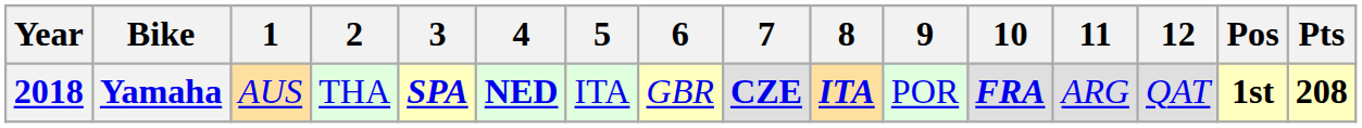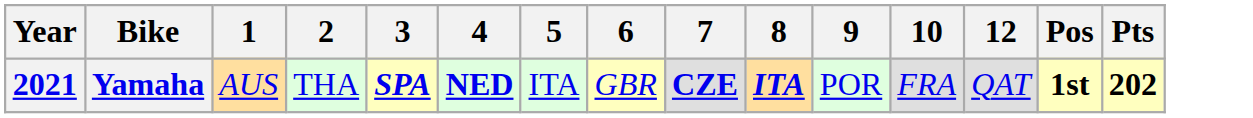 <table class="wikitable" style="text-align:center; font-size:90%">
 <tr>
 <th>Year</th>
 <th>Bike</th>
 <th>1</th>
 <th>2</th>
 <th>3</th>
 <th>4</th>
 <th>5</th>
 <th>6</th>
 <th>7</th>
 <th>8</th>
 <th>9</th>
 <th>10</th>
-<th>11</th>
 <th>12</th>
 <th>Pos</th>
 <th>Pts</th>
 </tr>
 <tr>
-<th><a href='#'>2018</a></th>
+<th><a href='#'>2021</a></th>
 <th><a href='#'>Yamaha</a></th>
 <td style="background:#ffdf9f;"><em><a href='#'>AUS</a></em><br></td>
 <td style="background:#dfffdf;"><a href='#'>THA</a><br></td>
 <td style="background:#ffffbf;"><strong><em><a href='#'>SPA</a></em></strong><br></td>
 <td style="background:#dfffdf;"><strong><a href='#'>NED</a></strong><br></td>
 <td style="background:#dfffdf;"><a href='#'>ITA</a><br></td>
 <td style="background:#ffffbf;"><em><a href='#'>GBR</a></em><br></td>
 <td style="background:#dfdfdf;"><strong><a href='#'>CZE</a></strong><br></td>
 <td style="background:#ffdf9f;"><strong><em><a href='#'>ITA</a></em><br></strong></td>
 <td style="background:#dfffdf;"><a href='#'>POR</a><br></td>
-<td style="background:#dfdfdf;"><strong><em><a href='#'>FRA</a></em><br></strong></td>
-<td style="background:#dfdfdf;"><em><a href='#'>ARG</a></em><br></td>
+<td style="background:#dfdfdf;"><em><a href='#'>FRA</a></em><br></td>
 <td style="background:#dfdfdf;"><em><a href='#'>QAT</a></em><br></td>
 <th style="background:#ffffbf;">1st</th>
-<th style="background:#ffffbf;">208</th>
+<th style="background:#ffffbf;">202</th>
 </tr>
 </table>
